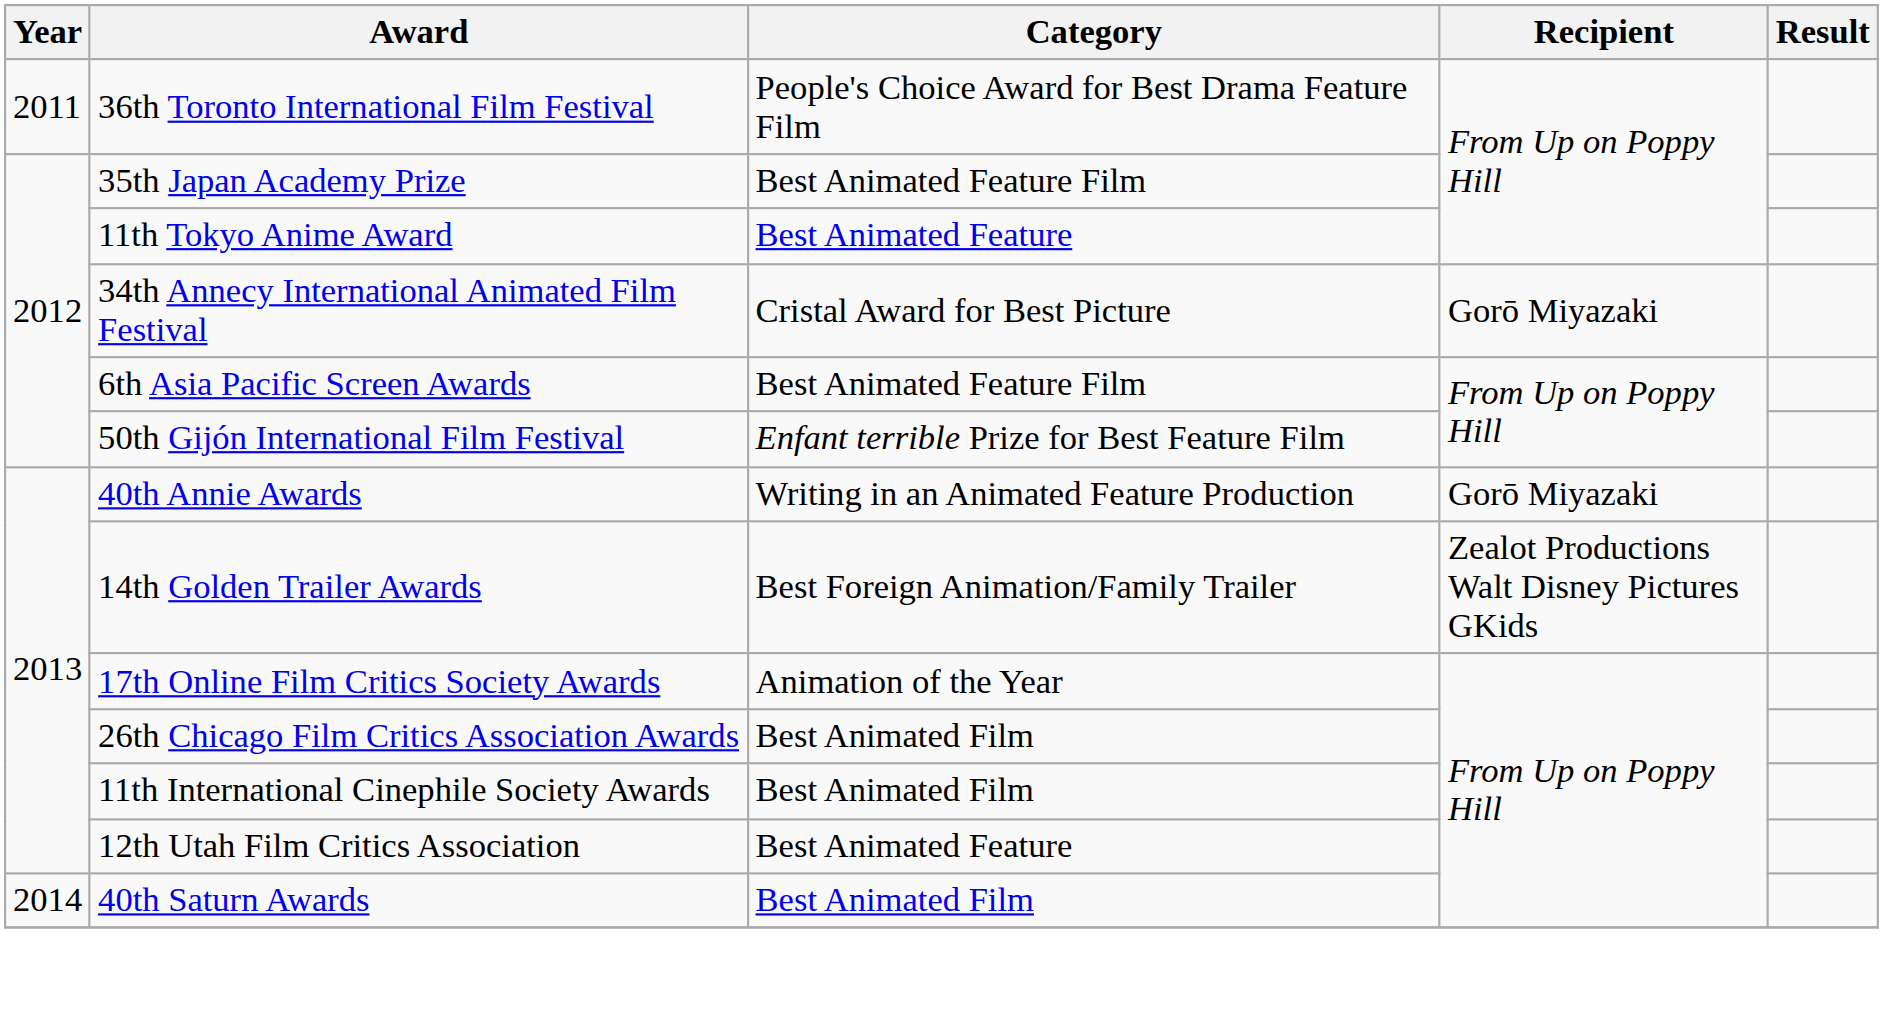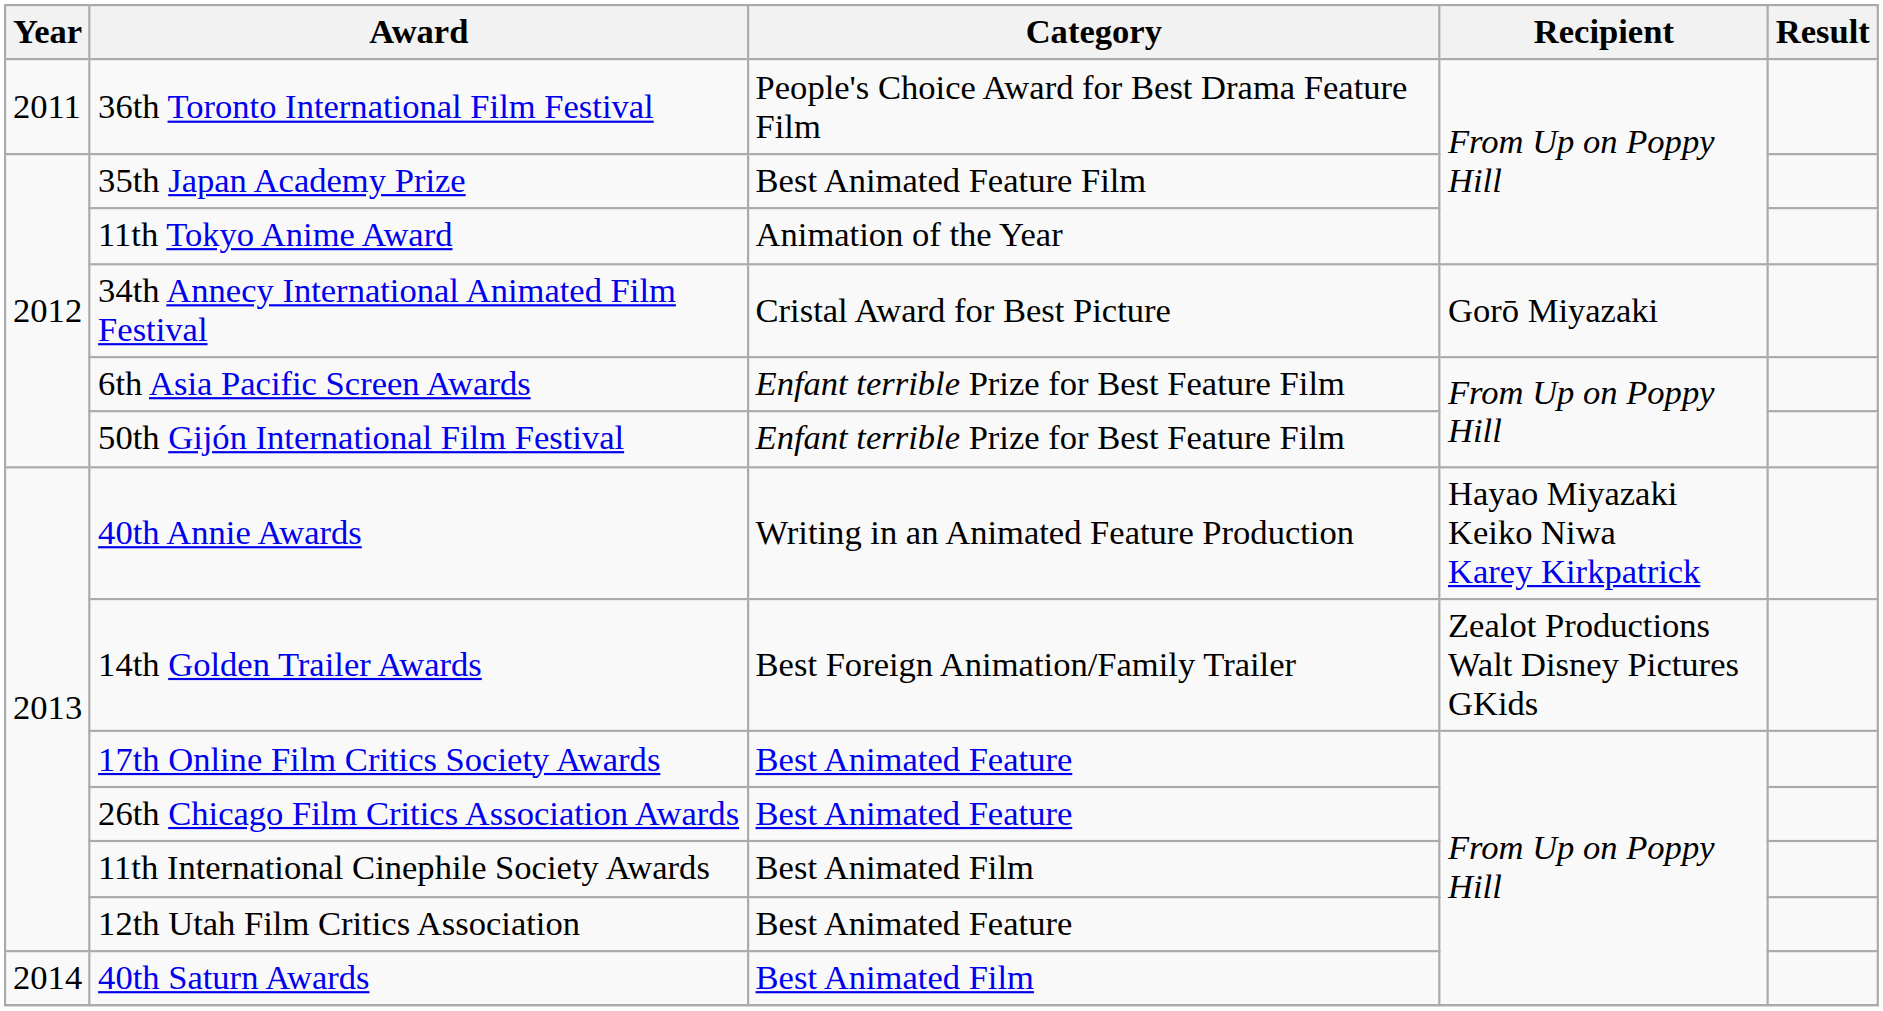 <table class="wikitable">
 <tr>
 <th>Year</th>
 <th>Award</th>
 <th>Category</th>
 <th>Recipient</th>
 <th>Result</th>
 </tr>
 <tr>
 <td rowspan="1">2011</td>
 <td>36th <a href='#'>Toronto International Film Festival</a></td>
 <td>People's Choice Award for Best Drama Feature Film</td>
 <td rowspan="3"><em>From Up on Poppy Hill</em></td>
 <td></td>
 </tr>
 <tr>
 <td rowspan="5">2012</td>
 <td>35th <a href='#'>Japan Academy Prize</a></td>
 <td>Best Animated Feature Film</td>
 <td></td>
 </tr>
 <tr>
 <td>11th <a href='#'>Tokyo Anime Award</a></td>
-<td><a href='#'>Best Animated Feature</a></td>
+<td>Animation of the Year</td>
 <td></td>
 </tr>
 <tr>
 <td>34th <a href='#'>Annecy International Animated Film Festival</a></td>
 <td>Cristal Award for Best Picture</td>
 <td>Gorō Miyazaki</td>
 <td></td>
 </tr>
 <tr>
 <td>6th <a href='#'>Asia Pacific Screen Awards</a></td>
-<td>Best Animated Feature Film</td>
+<td><em>Enfant terrible</em> Prize for Best Feature Film</td>
 <td rowspan="2"><em>From Up on Poppy Hill</em></td>
 <td></td>
 </tr>
 <tr>
 <td>50th <a href='#'>Gijón International Film Festival</a></td>
 <td><em>Enfant terrible</em> Prize for Best Feature Film</td>
 <td></td>
 </tr>
 <tr>
 <td rowspan="6">2013</td>
 <td><a href='#'>40th Annie Awards</a></td>
 <td>Writing in an Animated Feature Production</td>
-<td>Gorō Miyazaki</td>
+<td>Hayao Miyazaki<br>Keiko Niwa<br><a href='#'>Karey Kirkpatrick</a></td>
 <td></td>
 </tr>
 <tr>
 <td>14th <a href='#'>Golden Trailer Awards</a></td>
 <td>Best Foreign Animation/Family Trailer</td>
 <td>Zealot Productions<br>Walt Disney Pictures<br>GKids</td>
 <td></td>
 </tr>
 <tr>
 <td><a href='#'>17th Online Film Critics Society Awards</a></td>
-<td>Animation of the Year</td>
+<td><a href='#'>Best Animated Feature</a></td>
 <td rowspan="5"><em>From Up on Poppy Hill</em></td>
 <td></td>
 </tr>
 <tr>
 <td>26th <a href='#'>Chicago Film Critics Association Awards</a></td>
-<td>Best Animated Film</td>
+<td><a href='#'>Best Animated Feature</a></td>
 <td></td>
 </tr>
 <tr>
 <td>11th International Cinephile Society Awards</td>
 <td>Best Animated Film</td>
 <td></td>
 </tr>
 <tr>
 <td>12th Utah Film Critics Association</td>
 <td>Best Animated Feature</td>
 <td></td>
 </tr>
 <tr>
 <td>2014</td>
 <td><a href='#'>40th Saturn Awards</a></td>
 <td><a href='#'>Best Animated Film</a></td>
 <td></td>
 </tr>
 <tr>
 </tr>
 </table>
